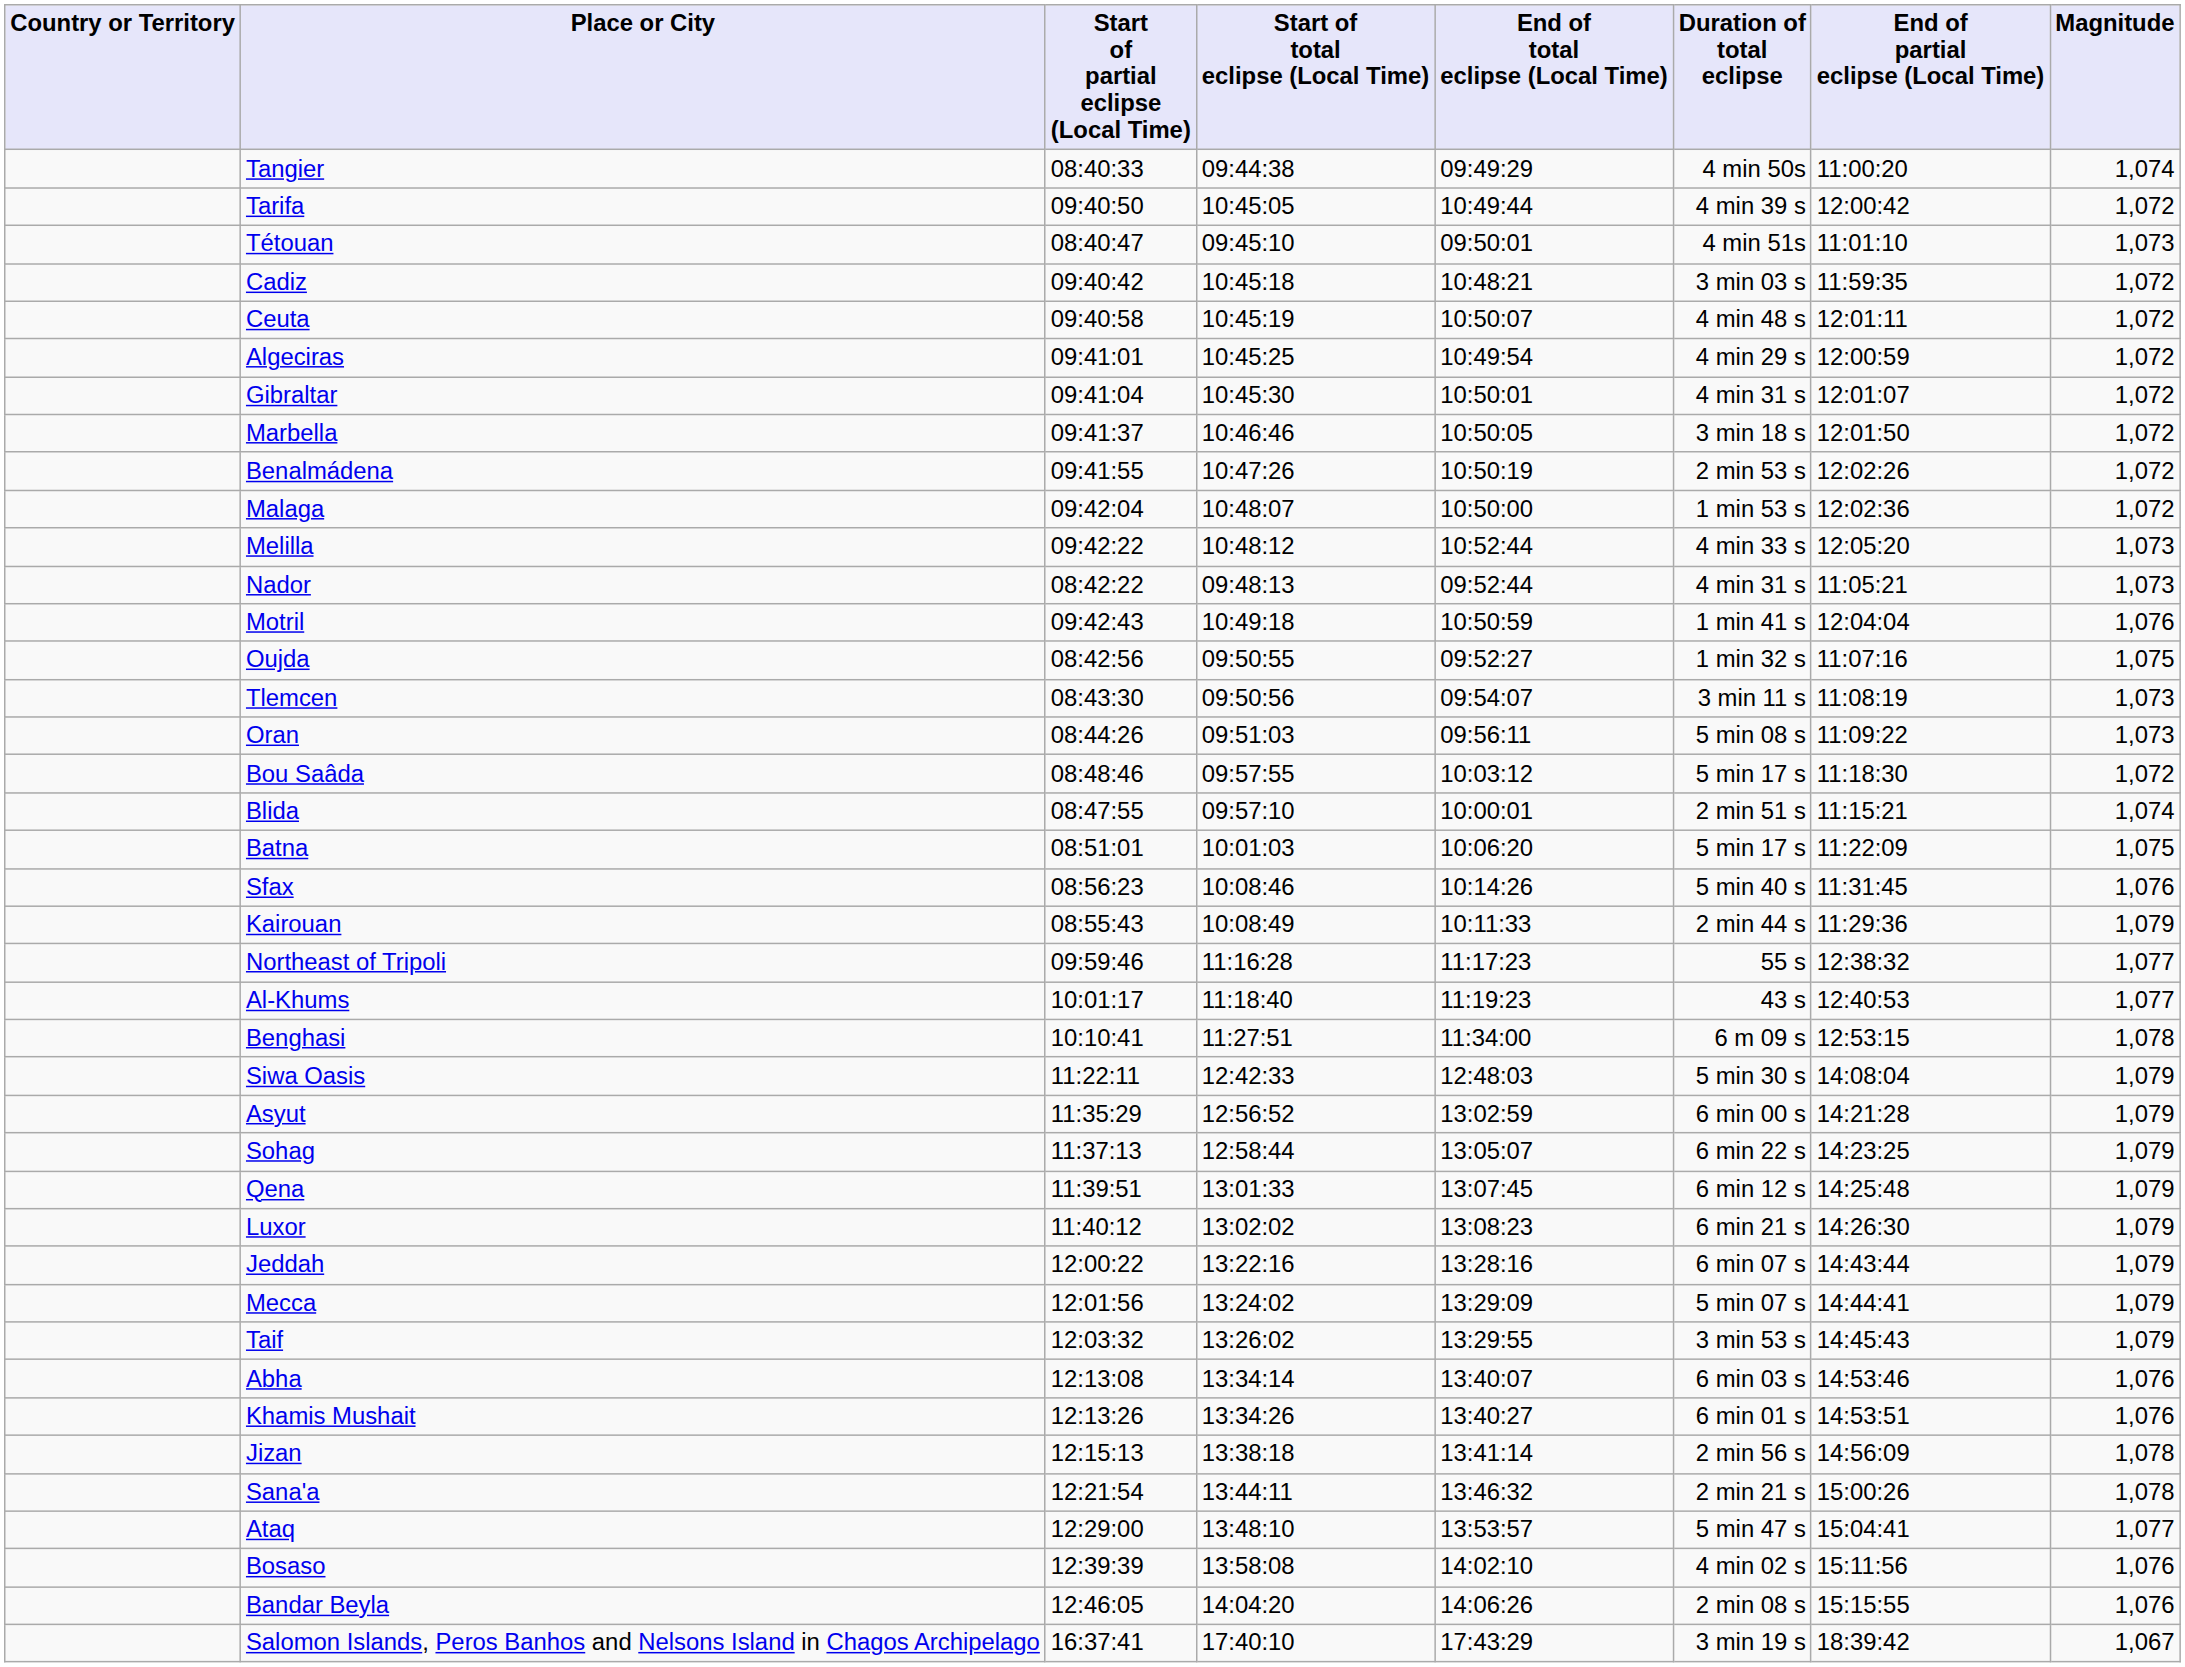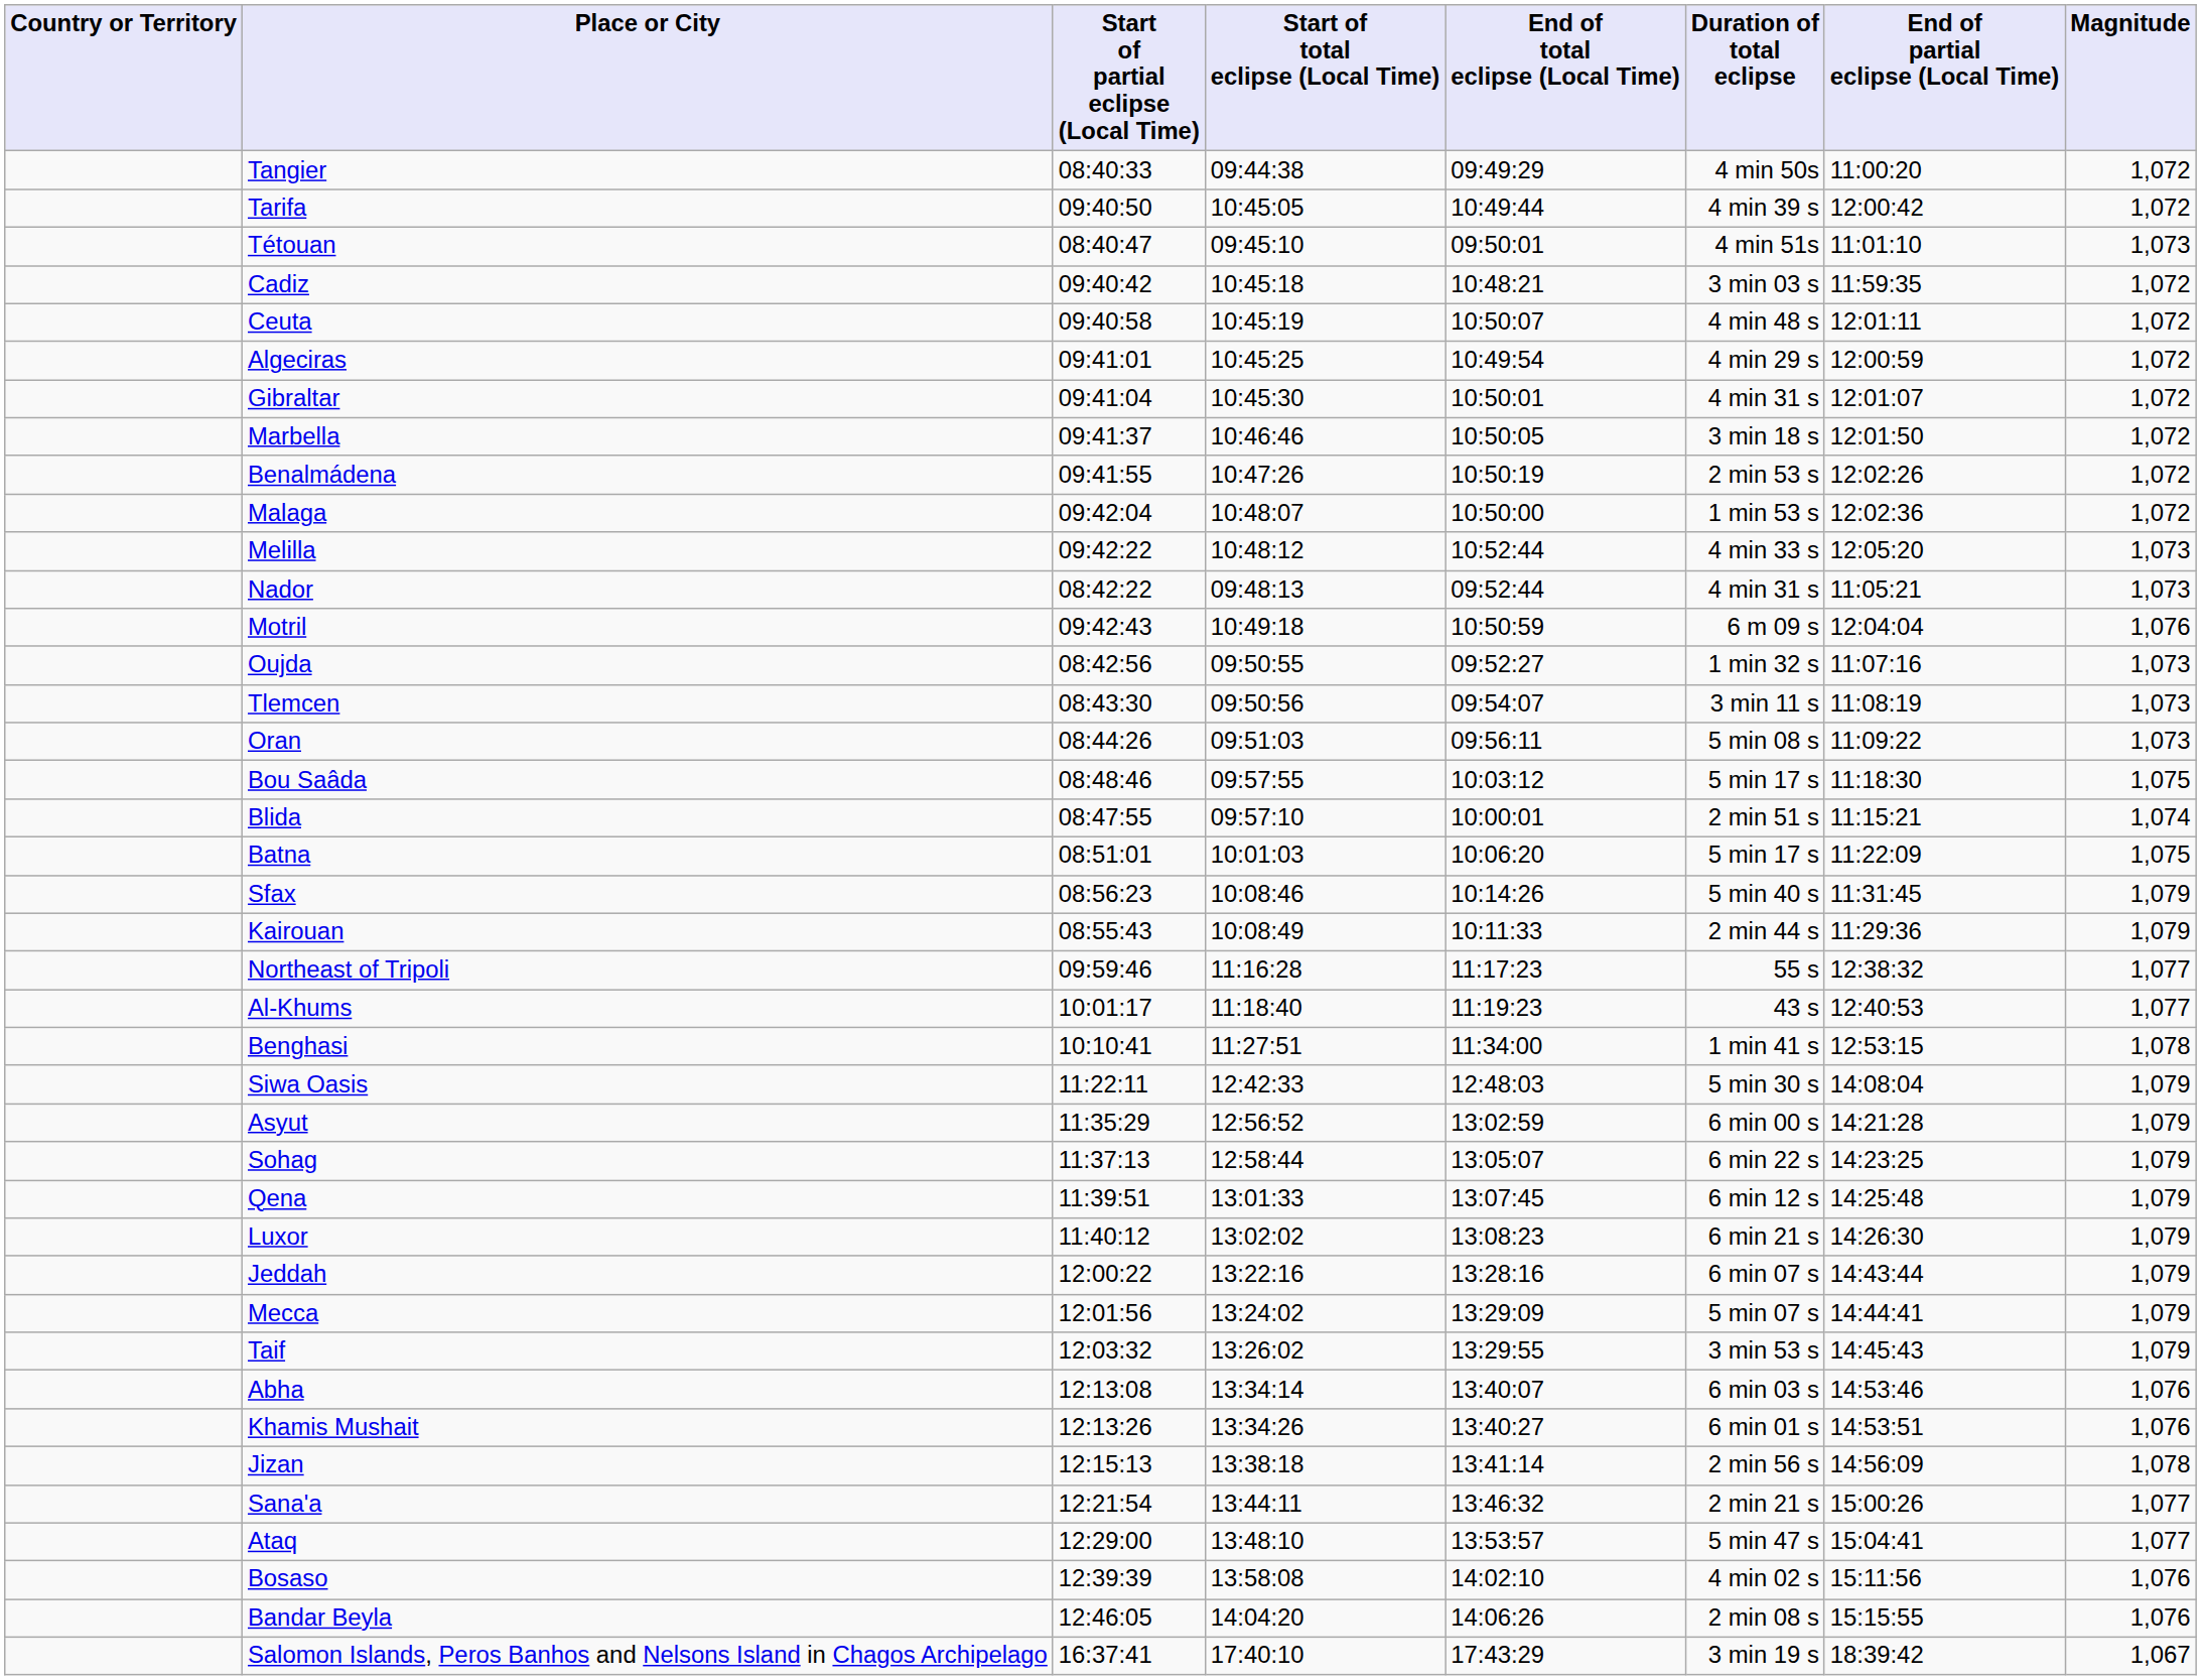 <table class="wikitable">
 <tr>
 <th valign="top" style="background:Lavender; color:Black">Country or Territory</th>
 <th valign="top" style="background:Lavender; color:Black">Place or City</th>
 <th valign="top" style="background:Lavender; color:Black">Start<br>of<br>partial<br>eclipse<br>(Local Time)<br></th>
 <th valign="top" style="background:Lavender; color:Black">Start of<br>total<br>eclipse (Local Time)</th>
 <th valign="top" style="background:Lavender; color:Black">End of<br>total<br>eclipse (Local Time)</th>
 <th valign="top" style="background:Lavender; color:Black">Duration of<br>total<br>eclipse</th>
 <th valign="top" style="background:Lavender; color:Black">End of<br>partial<br>eclipse (Local Time)</th>
 <th valign="top" style="background:Lavender; color:Black">Magnitude</th>
 </tr>
 <tr>
 <td></td>
 <td><a href='#'>Tangier</a></td>
 <td>08:40:33</td>
 <td>09:44:38</td>
 <td>09:49:29</td>
 <td align="right">4 min 50s</td>
 <td>11:00:20</td>
-<td align="right">1,074</td>
+<td align="right">1,072</td>
 </tr>
 <tr>
 <td></td>
 <td><a href='#'>Tarifa</a></td>
 <td>09:40:50</td>
 <td>10:45:05</td>
 <td>10:49:44</td>
 <td align="right">4 min 39 s</td>
 <td>12:00:42</td>
 <td align="right">1,072</td>
 </tr>
 <tr>
 <td></td>
 <td><a href='#'>Tétouan</a></td>
 <td>08:40:47</td>
 <td>09:45:10</td>
 <td>09:50:01</td>
 <td align="right">4 min 51s</td>
 <td>11:01:10</td>
 <td align="right">1,073</td>
 </tr>
 <tr>
 <td></td>
 <td><a href='#'>Cadiz</a></td>
 <td>09:40:42</td>
 <td>10:45:18</td>
 <td>10:48:21</td>
 <td align="right">3 min 03 s</td>
 <td>11:59:35</td>
 <td align="right">1,072</td>
 </tr>
 <tr>
 <td></td>
 <td><a href='#'>Ceuta</a></td>
 <td>09:40:58</td>
 <td>10:45:19</td>
 <td>10:50:07</td>
 <td align="right">4 min 48 s</td>
 <td>12:01:11</td>
 <td align="right">1,072</td>
 </tr>
 <tr>
 <td></td>
 <td><a href='#'>Algeciras</a></td>
 <td>09:41:01</td>
 <td>10:45:25</td>
 <td>10:49:54</td>
 <td align="right">4 min 29 s</td>
 <td>12:00:59</td>
 <td align="right">1,072</td>
 </tr>
 <tr>
 <td></td>
 <td><a href='#'>Gibraltar</a></td>
 <td>09:41:04</td>
 <td>10:45:30</td>
 <td>10:50:01</td>
 <td align="right">4 min 31 s</td>
 <td>12:01:07</td>
 <td align="right">1,072</td>
 </tr>
 <tr>
 <td></td>
 <td><a href='#'>Marbella</a></td>
 <td>09:41:37</td>
 <td>10:46:46</td>
 <td>10:50:05</td>
 <td align="right">3 min 18 s</td>
 <td>12:01:50</td>
 <td align="right">1,072</td>
 </tr>
 <tr>
 <td></td>
 <td><a href='#'>Benalmádena</a></td>
 <td>09:41:55</td>
 <td>10:47:26</td>
 <td>10:50:19</td>
 <td align="right">2 min 53 s</td>
 <td>12:02:26</td>
 <td align="right">1,072</td>
 </tr>
 <tr>
 <td></td>
 <td><a href='#'>Malaga</a></td>
 <td>09:42:04</td>
 <td>10:48:07</td>
 <td>10:50:00</td>
 <td align="right">1 min 53 s</td>
 <td>12:02:36</td>
 <td align="right">1,072</td>
 </tr>
 <tr>
 <td></td>
 <td><a href='#'>Melilla</a></td>
 <td>09:42:22</td>
 <td>10:48:12</td>
 <td>10:52:44</td>
 <td align="right">4 min 33 s</td>
 <td>12:05:20</td>
 <td align="right">1,073</td>
 </tr>
 <tr>
 <td></td>
 <td><a href='#'>Nador</a></td>
 <td>08:42:22</td>
 <td>09:48:13</td>
 <td>09:52:44</td>
 <td align="right">4 min 31 s</td>
 <td>11:05:21</td>
 <td align="right">1,073</td>
 </tr>
 <tr>
 <td></td>
 <td><a href='#'>Motril</a></td>
 <td>09:42:43</td>
 <td>10:49:18</td>
 <td>10:50:59</td>
-<td align="right">1 min 41 s</td>
+<td align="right">6 m 09 s</td>
 <td>12:04:04</td>
 <td align="right">1,076</td>
 </tr>
 <tr>
 <td></td>
 <td><a href='#'>Oujda</a></td>
 <td>08:42:56</td>
 <td>09:50:55</td>
 <td>09:52:27</td>
 <td align="right">1 min 32 s</td>
 <td>11:07:16</td>
-<td align="right">1,075</td>
+<td align="right">1,073</td>
 </tr>
 <tr>
 <td></td>
 <td><a href='#'>Tlemcen</a></td>
 <td>08:43:30</td>
 <td>09:50:56</td>
 <td>09:54:07</td>
 <td align="right">3 min 11 s</td>
 <td>11:08:19</td>
 <td align="right">1,073</td>
 </tr>
 <tr>
 <td></td>
 <td><a href='#'>Oran</a></td>
 <td>08:44:26</td>
 <td>09:51:03</td>
 <td>09:56:11</td>
 <td align="right">5 min 08 s</td>
 <td>11:09:22</td>
 <td align="right">1,073</td>
 </tr>
 <tr>
 <td></td>
 <td><a href='#'>Bou Saâda</a></td>
 <td>08:48:46</td>
 <td>09:57:55</td>
 <td>10:03:12</td>
 <td align="right">5 min 17 s</td>
 <td>11:18:30</td>
-<td align="right">1,072</td>
+<td align="right">1,075</td>
 </tr>
 <tr>
 <td></td>
 <td><a href='#'>Blida</a></td>
 <td>08:47:55</td>
 <td>09:57:10</td>
 <td>10:00:01</td>
 <td align="right">2 min 51 s</td>
 <td>11:15:21</td>
 <td align="right">1,074</td>
 </tr>
 <tr>
 <td></td>
 <td><a href='#'>Batna</a></td>
 <td>08:51:01</td>
 <td>10:01:03</td>
 <td>10:06:20</td>
 <td align="right">5 min 17 s</td>
 <td>11:22:09</td>
 <td align="right">1,075</td>
 </tr>
 <tr>
 <td></td>
 <td><a href='#'>Sfax</a></td>
 <td>08:56:23</td>
 <td>10:08:46</td>
 <td>10:14:26</td>
 <td align="right">5 min 40 s</td>
 <td>11:31:45</td>
-<td align="right">1,076</td>
+<td align="right">1,079</td>
 </tr>
 <tr>
 <td></td>
 <td><a href='#'>Kairouan</a></td>
 <td>08:55:43</td>
 <td>10:08:49</td>
 <td>10:11:33</td>
 <td align="right">2 min 44 s</td>
 <td>11:29:36</td>
 <td align="right">1,079</td>
 </tr>
 <tr>
 <td></td>
 <td><a href='#'>Northeast of Tripoli</a></td>
 <td>09:59:46</td>
 <td>11:16:28</td>
 <td>11:17:23</td>
 <td align="right">55 s</td>
 <td>12:38:32</td>
 <td align="right">1,077</td>
 </tr>
 <tr>
 <td></td>
 <td><a href='#'>Al-Khums</a></td>
 <td>10:01:17</td>
 <td>11:18:40</td>
 <td>11:19:23</td>
 <td align="right">43 s</td>
 <td>12:40:53</td>
 <td align="right">1,077</td>
 </tr>
 <tr>
 <td></td>
 <td><a href='#'>Benghasi</a></td>
 <td>10:10:41</td>
 <td>11:27:51</td>
 <td>11:34:00</td>
-<td align="right">6 m 09 s</td>
+<td align="right">1 min 41 s</td>
 <td>12:53:15</td>
 <td align="right">1,078</td>
 </tr>
 <tr>
 <td></td>
 <td><a href='#'>Siwa Oasis</a></td>
 <td>11:22:11</td>
 <td>12:42:33</td>
 <td>12:48:03</td>
 <td align="right">5 min 30 s</td>
 <td>14:08:04</td>
 <td align="right">1,079</td>
 </tr>
 <tr>
 <td></td>
 <td><a href='#'>Asyut</a></td>
 <td>11:35:29</td>
 <td>12:56:52</td>
 <td>13:02:59</td>
 <td align="right">6 min 00 s</td>
 <td>14:21:28</td>
 <td align="right">1,079</td>
 </tr>
 <tr>
 <td></td>
 <td><a href='#'>Sohag</a></td>
 <td>11:37:13</td>
 <td>12:58:44</td>
 <td>13:05:07</td>
 <td align="right">6 min 22 s</td>
 <td>14:23:25</td>
 <td align="right">1,079</td>
 </tr>
 <tr>
 <td></td>
 <td><a href='#'>Qena</a></td>
 <td>11:39:51</td>
 <td>13:01:33</td>
 <td>13:07:45</td>
 <td align="right">6 min 12 s</td>
 <td>14:25:48</td>
 <td align="right">1,079</td>
 </tr>
 <tr>
 <td></td>
 <td><a href='#'>Luxor</a></td>
 <td>11:40:12</td>
 <td>13:02:02</td>
 <td>13:08:23</td>
 <td align="right">6 min 21 s</td>
 <td>14:26:30</td>
 <td align="right">1,079</td>
 </tr>
 <tr>
 <td></td>
 <td><a href='#'>Jeddah</a></td>
 <td>12:00:22</td>
 <td>13:22:16</td>
 <td>13:28:16</td>
 <td align="right">6 min 07 s</td>
 <td>14:43:44</td>
 <td align="right">1,079</td>
 </tr>
 <tr>
 <td></td>
 <td><a href='#'>Mecca</a></td>
 <td>12:01:56</td>
 <td>13:24:02</td>
 <td>13:29:09</td>
 <td align="right">5 min 07 s</td>
 <td>14:44:41</td>
 <td align="right">1,079</td>
 </tr>
 <tr>
 <td></td>
 <td><a href='#'>Taif</a></td>
 <td>12:03:32</td>
 <td>13:26:02</td>
 <td>13:29:55</td>
 <td align="right">3 min 53 s</td>
 <td>14:45:43</td>
 <td align="right">1,079</td>
 </tr>
 <tr>
 <td></td>
 <td><a href='#'>Abha</a></td>
 <td>12:13:08</td>
 <td>13:34:14</td>
 <td>13:40:07</td>
 <td align="right">6 min 03 s</td>
 <td>14:53:46</td>
 <td align="right">1,076</td>
 </tr>
 <tr>
 <td></td>
 <td><a href='#'>Khamis Mushait</a></td>
 <td>12:13:26</td>
 <td>13:34:26</td>
 <td>13:40:27</td>
 <td align="right">6 min 01 s</td>
 <td>14:53:51</td>
 <td align="right">1,076</td>
 </tr>
 <tr>
 <td></td>
 <td><a href='#'>Jizan</a></td>
 <td>12:15:13</td>
 <td>13:38:18</td>
 <td>13:41:14</td>
 <td align="right">2 min 56 s</td>
 <td>14:56:09</td>
 <td align="right">1,078</td>
 </tr>
 <tr>
 <td></td>
 <td><a href='#'>Sana'a</a></td>
 <td>12:21:54</td>
 <td>13:44:11</td>
 <td>13:46:32</td>
 <td align="right">2 min 21 s</td>
 <td>15:00:26</td>
-<td align="right">1,078</td>
+<td align="right">1,077</td>
 </tr>
 <tr>
 <td></td>
 <td><a href='#'>Ataq</a></td>
 <td>12:29:00</td>
 <td>13:48:10</td>
 <td>13:53:57</td>
 <td align="right">5 min 47 s</td>
 <td>15:04:41</td>
 <td align="right">1,077</td>
 </tr>
 <tr>
 <td></td>
 <td><a href='#'>Bosaso</a></td>
 <td>12:39:39</td>
 <td>13:58:08</td>
 <td>14:02:10</td>
 <td align="right">4 min 02 s</td>
 <td>15:11:56</td>
 <td align="right">1,076</td>
 </tr>
 <tr>
 <td></td>
 <td><a href='#'>Bandar Beyla</a></td>
 <td>12:46:05</td>
 <td>14:04:20</td>
 <td>14:06:26</td>
 <td align="right">2 min 08 s</td>
 <td>15:15:55</td>
 <td align="right">1,076</td>
 </tr>
 <tr>
 <td></td>
 <td><a href='#'>Salomon Islands</a>, <a href='#'>Peros Banhos</a> and <a href='#'>Nelsons Island</a> in <a href='#'>Chagos Archipelago</a></td>
 <td>16:37:41</td>
 <td>17:40:10</td>
 <td>17:43:29</td>
 <td align="right">3 min 19 s</td>
 <td>18:39:42</td>
 <td align="right">1,067</td>
 </tr>
 </table>
